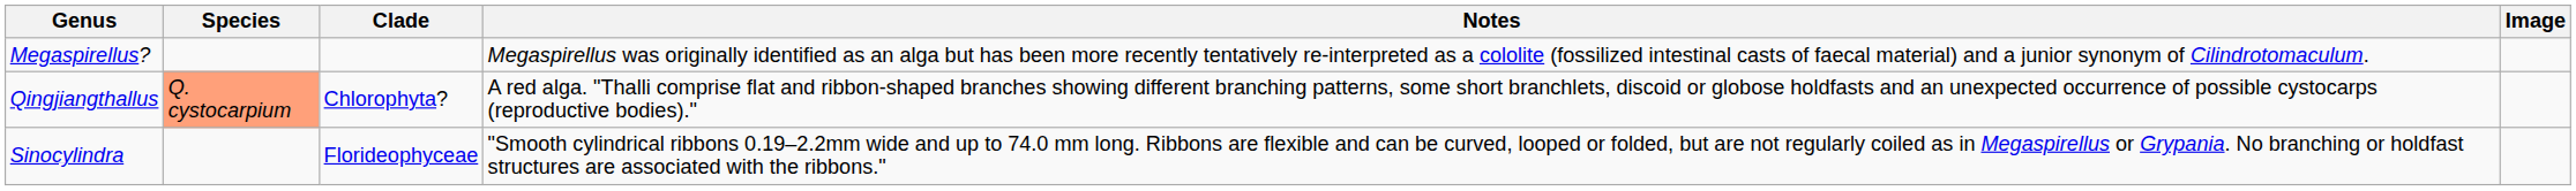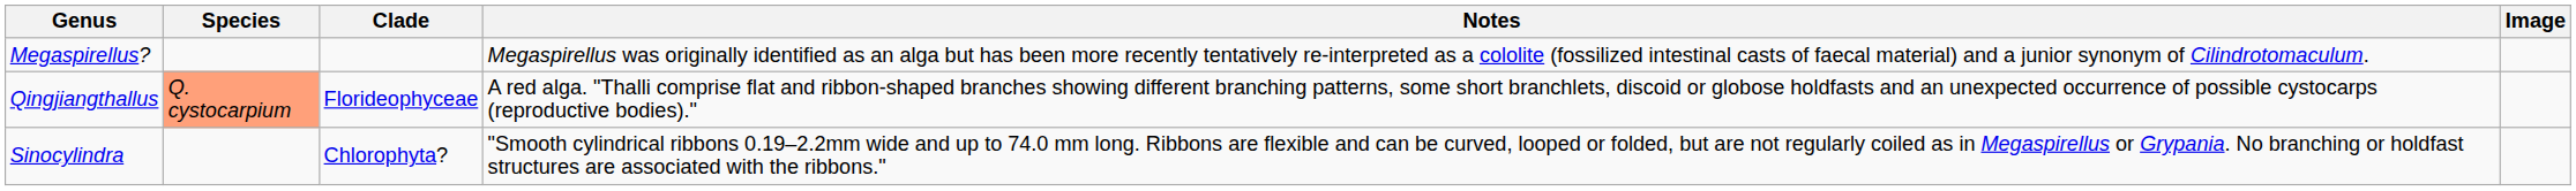 <table class="wikitable">
 <tr>
 <th>Genus</th>
 <th>Species</th>
 <th>Clade</th>
 <th>Notes</th>
 <th>Image</th>
 </tr>
 <tr>
 <td><em><a href='#'>Megaspirellus</a>?</em></td>
 <td></td>
 <td></td>
 <td><em>Megaspirellus</em> was originally identified as an alga but has been more recently tentatively re-interpreted as a <a href='#'>cololite</a> (fossilized intestinal casts of faecal material) and a junior synonym of <em><a href='#'>Cilindrotomaculum</a></em>.</td>
 </tr>
 <tr>
 <td><em><a href='#'>Qingjiangthallus</a></em></td>
 <td style="background: lightsalmon;"><em>Q. cystocarpium</em></td>
-<td><a href='#'>Chlorophyta</a>?</td>
+<td><a href='#'>Florideophyceae</a></td>
 <td>A red alga. "Thalli comprise flat and ribbon‐shaped branches showing different branching patterns, some short branchlets, discoid or globose holdfasts and an unexpected occurrence of possible cystocarps (reproductive bodies)."</td>
 <td></td>
 </tr>
 <tr>
 <td><em><a href='#'>Sinocylindra</a></em></td>
 <td></td>
-<td><a href='#'>Florideophyceae</a></td>
+<td><a href='#'>Chlorophyta</a>?</td>
 <td>"Smooth cylindrical ribbons 0.19–2.2mm wide and up to 74.0 mm long. Ribbons are flexible and can be curved, looped or folded, but are not regularly coiled as in <em><a href='#'>Megaspirellus</a></em> or <em><a href='#'>Grypania</a></em>. No branching or holdfast structures are associated with the ribbons."</td>
 <td></td>
 </tr>
 </table>
